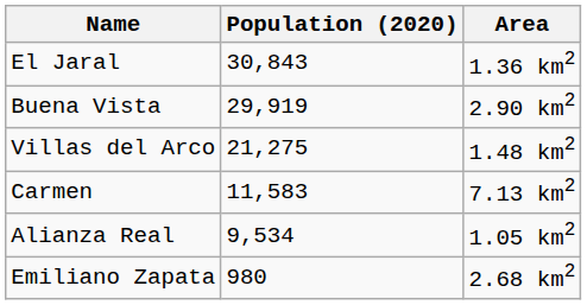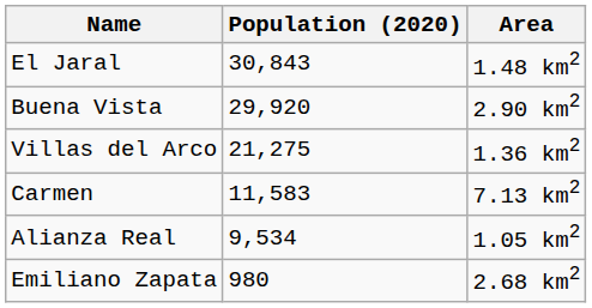 <table class = "wikitable sortable">
 <tr>
 <th scope = "col">Name</th>
 <th scope = "col">Population (2020)</th>
 <th scope = "col">Area</th>
 </tr>
 <tr>
 <td>El Jaral</td>
 <td>30,843</td>
-<td>1.36 km<sup>2</sup></td>
+<td>1.48 km<sup>2</sup></td>
 </tr>
 <tr>
 <td>Buena Vista</td>
-<td>29,919</td>
+<td>29,920</td>
 <td>2.90 km<sup>2</sup></td>
 </tr>
 <tr>
 <td>Villas del Arco</td>
 <td>21,275</td>
-<td>1.48 km<sup>2</sup></td>
+<td>1.36 km<sup>2</sup></td>
 </tr>
 <tr>
 <td>Carmen</td>
 <td>11,583</td>
 <td>7.13 km<sup>2</sup></td>
 </tr>
 <tr>
 <td>Alianza Real</td>
 <td>9,534</td>
 <td>1.05 km<sup>2</sup></td>
 </tr>
 <tr>
 <td>Emiliano Zapata</td>
 <td>980</td>
 <td>2.68 km<sup>2</sup></td>
 </tr>
 </table>
